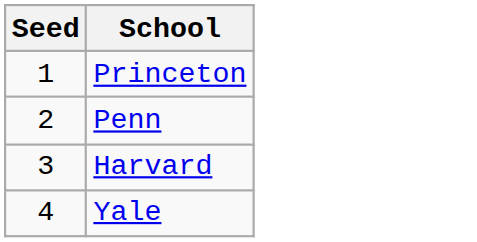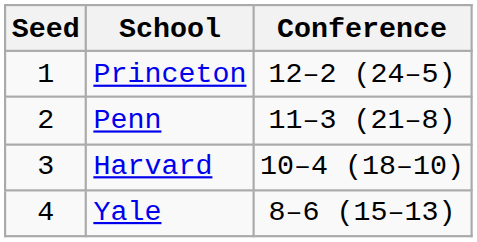 <table class="wikitable" style="text-align:center">
 <tr>
 <th>Seed</th>
 <th>School</th>
+<th>Conference</th>
 </tr>
 <tr>
 <td>1</td>
 <td align=left><a href='#'>Princeton</a></td>
+<td>12–2 (24–5)</td>
 </tr>
 <tr>
 <td>2</td>
 <td align=left><a href='#'>Penn</a></td>
+<td>11–3 (21–8)</td>
 </tr>
 <tr>
 <td>3</td>
 <td align=left><a href='#'>Harvard</a></td>
+<td>10–4 (18–10)</td>
 </tr>
 <tr>
 <td>4</td>
 <td align=left><a href='#'>Yale</a></td>
+<td>8–6 (15–13)</td>
 </tr>
 </table>
